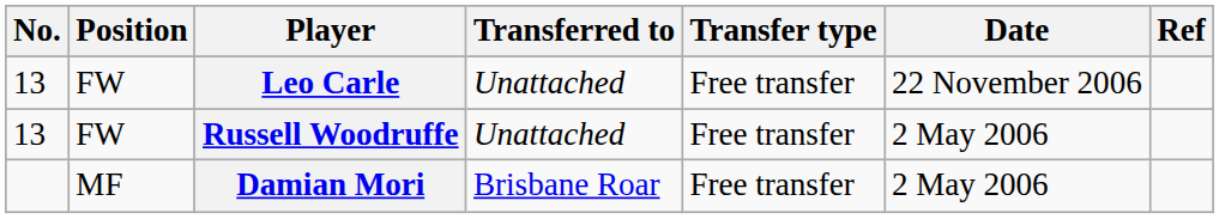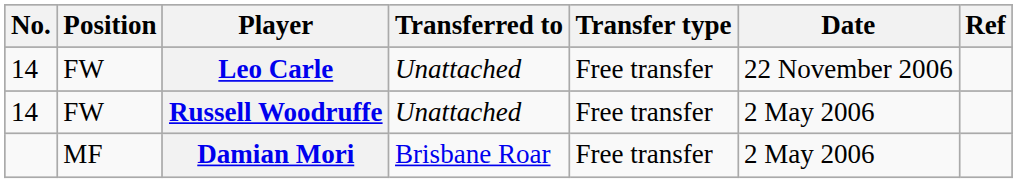 <table class="wikitable plainrowheaders" style="text-align:center; text-align:left">
 <tr>
 <th scope=col>No.</th>
 <th scope=col>Position</th>
 <th scope=col>Player</th>
 <th scope=col>Transferred to</th>
 <th scope=col>Transfer type</th>
 <th scope=col>Date</th>
 <th scope=col>Ref</th>
 </tr>
 <tr>
-<td>13</td>
+<td>14</td>
 <td>FW</td>
 <th scope=row> <a href='#'>Leo Carle</a></th>
 <td><em>Unattached</em></td>
 <td>Free transfer</td>
 <td>22 November 2006</td>
 <td></td>
 </tr>
 <tr>
-<td>13</td>
+<td>14</td>
 <td>FW</td>
 <th scope=row> <a href='#'>Russell Woodruffe</a></th>
 <td><em>Unattached</em></td>
 <td>Free transfer</td>
 <td>2 May 2006</td>
 <td></td>
 </tr>
 <tr>
 <td></td>
 <td>MF</td>
 <th scope=row> <a href='#'>Damian Mori</a></th>
 <td> <a href='#'>Brisbane Roar</a></td>
 <td>Free transfer</td>
 <td>2 May 2006</td>
 <td></td>
 </tr>
 </table>
